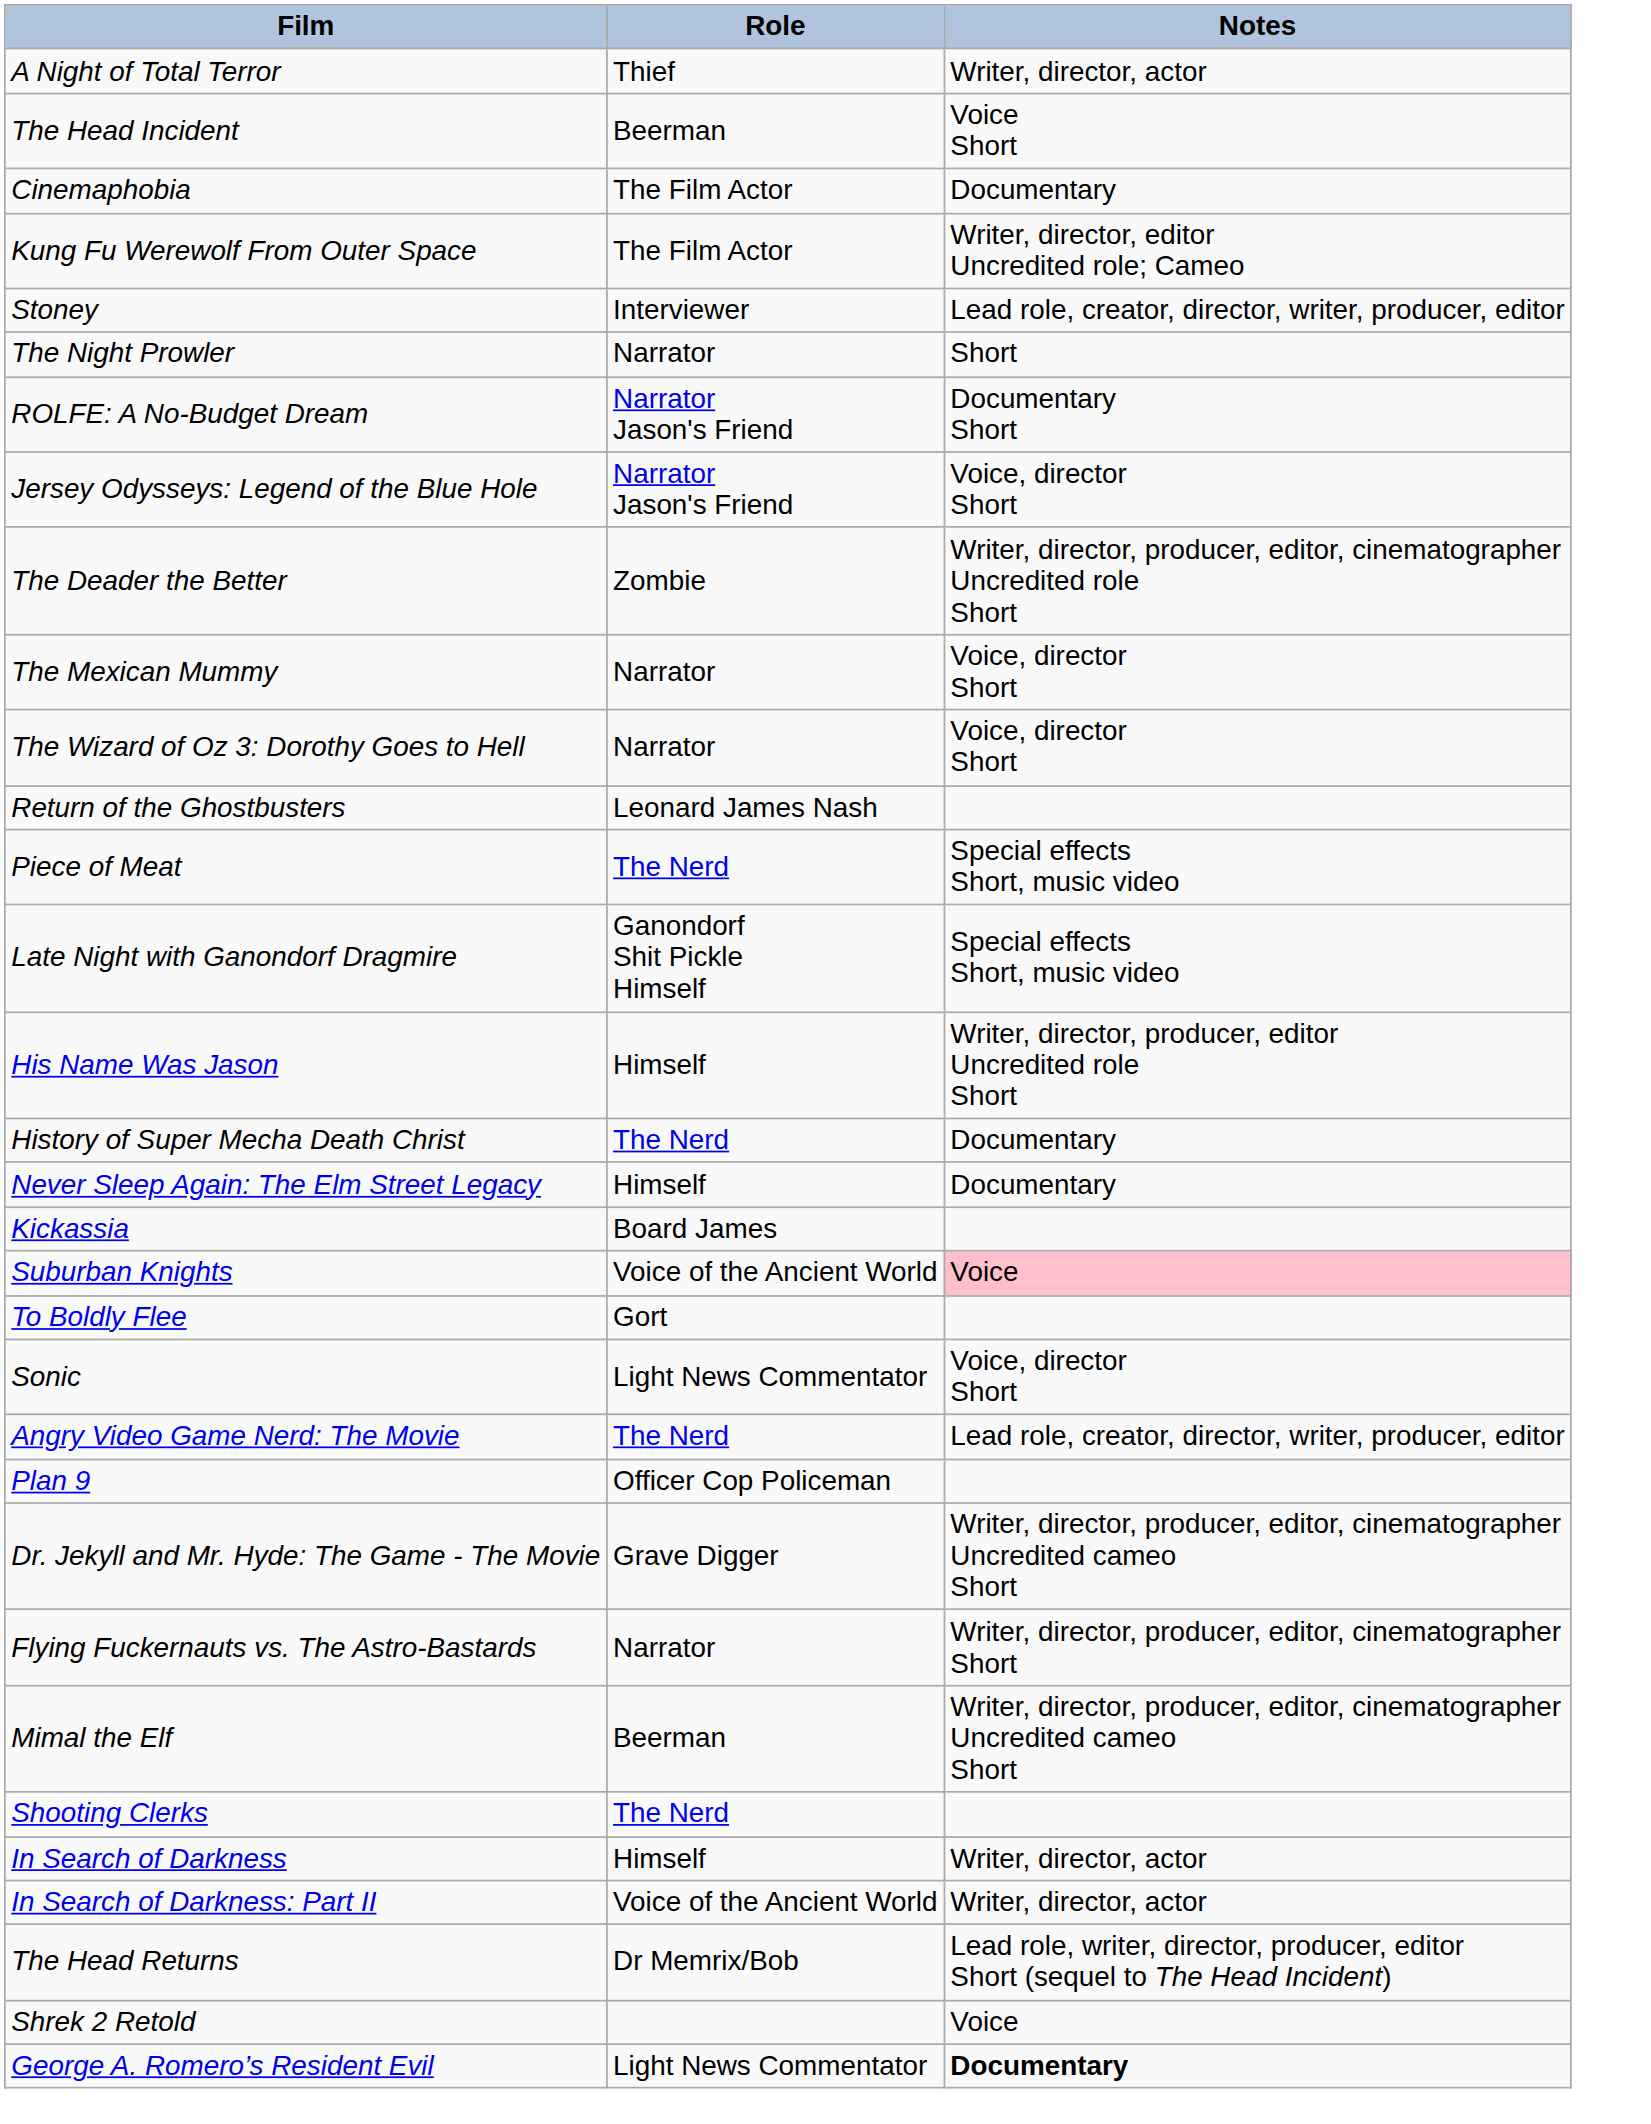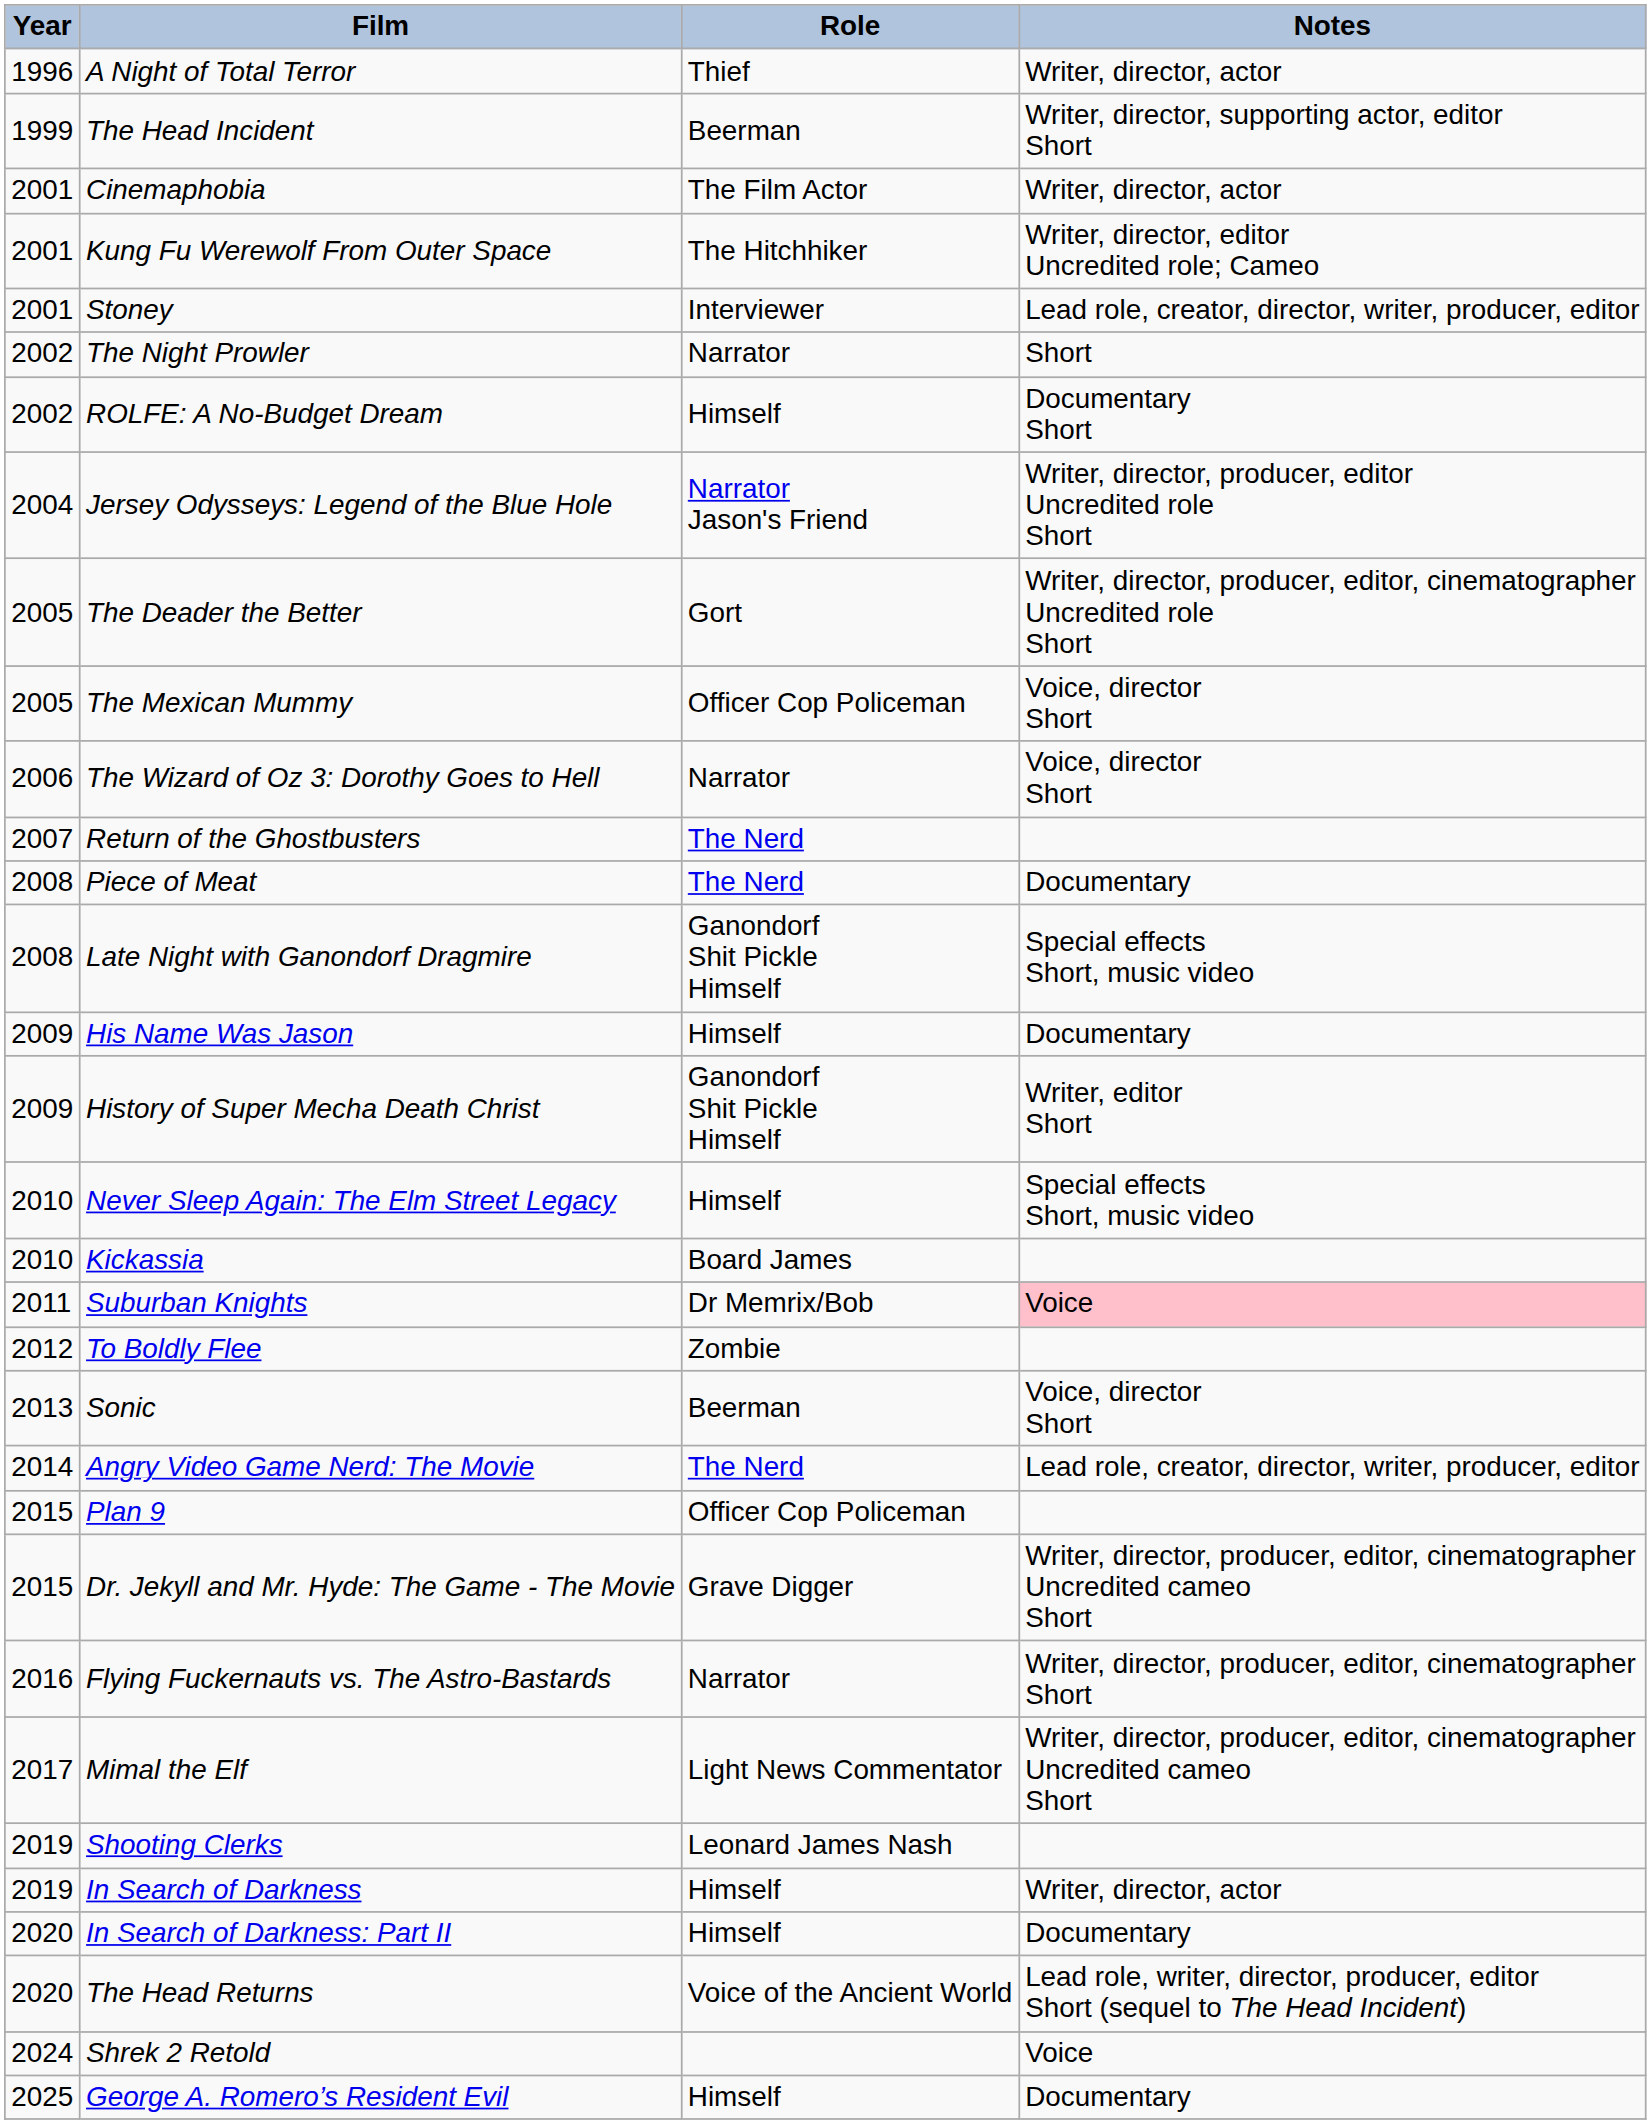 <table class="wikitable">
 <tr style="text-align:center;">
+<th style="background: #B0C4DE;">Year</th>
 <th style="background: #B0C4DE;">Film</th>
 <th style="background: #B0C4DE;">Role</th>
 <th style="background: #B0C4DE;">Notes</th>
 </tr>
 <tr>
+<td>1996</td>
 <td><em>A Night of Total Terror</em></td>
 <td>Thief</td>
 <td>Writer, director, actor</td>
 </tr>
 <tr>
+<td>1999</td>
 <td><em>The Head Incident</em></td>
 <td>Beerman</td>
-<td>Voice<br>Short</td>
+<td>Writer, director, supporting actor, editor <br>Short</td>
 </tr>
 <tr>
+<td>2001</td>
 <td><em>Cinemaphobia</em></td>
 <td>The Film Actor</td>
-<td>Documentary</td>
+<td>Writer, director, actor</td>
 </tr>
 <tr>
+<td>2001</td>
 <td><em>Kung Fu Werewolf From Outer Space</em></td>
-<td>The Film Actor</td>
+<td>The Hitchhiker</td>
 <td>Writer, director, editor<br>Uncredited role; Cameo</td>
 </tr>
 <tr>
+<td>2001</td>
 <td><em>Stoney</em></td>
 <td>Interviewer</td>
 <td>Lead role, creator, director, writer, producer, editor</td>
 </tr>
 <tr>
+<td>2002</td>
 <td><em>The Night Prowler</em></td>
 <td>Narrator</td>
 <td>Short</td>
 </tr>
 <tr>
+<td>2002</td>
 <td><em>ROLFE: A No-Budget Dream</em></td>
-<td><a href='#'>Narrator</a><br>Jason's Friend</td>
+<td>Himself</td>
 <td>Documentary<br>Short</td>
 </tr>
 <tr>
+<td>2004</td>
 <td><em>Jersey Odysseys: Legend of the Blue Hole</em></td>
 <td><a href='#'>Narrator</a><br>Jason's Friend</td>
+<td>Writer, director, producer, editor<br>Uncredited role<br>Short</td>
+</tr>
+<tr>
+<td>2005</td>
+<td><em>The Deader the Better</em></td>
+<td>Gort</td>
+<td>Writer, director, producer, editor, cinematographer<br>Uncredited role<br>Short</td>
+</tr>
+<tr>
+<td>2005</td>
+<td><em>The Mexican Mummy</em></td>
+<td>Officer Cop Policeman</td>
 <td>Voice, director<br>Short</td>
 </tr>
 <tr>
-<td><em>The Deader the Better</em></td>
-<td>Zombie</td>
-<td>Writer, director, producer, editor, cinematographer<br>Uncredited role<br>Short</td>
-</tr>
-<tr>
-<td><em>The Mexican Mummy</em></td>
-<td>Narrator</td>
-<td>Voice, director<br>Short</td>
-</tr>
-<tr>
+<td>2006</td>
 <td><em>The Wizard of Oz 3: Dorothy Goes to Hell</em></td>
 <td>Narrator</td>
 <td>Voice, director<br>Short</td>
 </tr>
 <tr>
+<td>2007</td>
 <td><em>Return of the Ghostbusters</em></td>
-<td>Leonard James Nash</td>
+<td><a href='#'>The Nerd</a></td>
 <td></td>
 </tr>
 <tr>
+<td>2008</td>
 <td><em>Piece of Meat</em></td>
 <td><a href='#'>The Nerd</a></td>
-<td>Special effects<br>Short, music video</td>
+<td>Documentary</td>
 </tr>
 <tr>
+<td>2008</td>
 <td><em>Late Night with Ganondorf Dragmire</em></td>
 <td>Ganondorf<br>Shit Pickle<br>Himself</td>
 <td>Special effects<br>Short, music video</td>
 </tr>
 <tr>
+<td>2009</td>
 <td><em><a href='#'>His Name Was Jason</a></em></td>
-<td>Himself</td>
-<td>Writer, director, producer, editor<br>Uncredited role<br>Short</td>
-</tr>
-<tr>
-<td><em>History of Super Mecha Death Christ</em></td>
-<td><a href='#'>The Nerd</a></td>
-<td>Documentary</td>
-</tr>
-<tr>
-<td><em><a href='#'>Never Sleep Again: The Elm Street Legacy</a></em></td>
 <td>Himself</td>
 <td>Documentary</td>
 </tr>
 <tr>
+<td>2009</td>
+<td><em>History of Super Mecha Death Christ</em></td>
+<td>Ganondorf<br>Shit Pickle<br>Himself</td>
+<td>Writer, editor<br>Short</td>
+</tr>
+<tr>
+<td>2010</td>
+<td><em><a href='#'>Never Sleep Again: The Elm Street Legacy</a></em></td>
+<td>Himself</td>
+<td>Special effects<br>Short, music video</td>
+</tr>
+<tr>
+<td>2010</td>
 <td><em><a href='#'>Kickassia</a></em></td>
 <td>Board James</td>
 <td></td>
 </tr>
 <tr>
+<td>2011</td>
 <td><em><a href='#'>Suburban Knights</a></em></td>
-<td>Voice of the Ancient World</td>
+<td>Dr Memrix/Bob</td>
 <td style="background: pink;">Voice</td>
 </tr>
 <tr>
+<td>2012</td>
 <td><em><a href='#'>To Boldly Flee</a></em></td>
-<td>Gort</td>
+<td>Zombie</td>
 <td></td>
 </tr>
 <tr>
+<td>2013</td>
 <td><em>Sonic</em></td>
-<td>Light News Commentator</td>
+<td>Beerman</td>
 <td>Voice, director<br>Short</td>
 </tr>
 <tr>
+<td>2014</td>
 <td><em><a href='#'>Angry Video Game Nerd: The Movie</a></em></td>
 <td><a href='#'>The Nerd</a></td>
 <td>Lead role, creator, director, writer, producer, editor</td>
 </tr>
 <tr>
+<td>2015</td>
 <td><a href='#'><em>Plan 9</em></a></td>
 <td>Officer Cop Policeman</td>
 <td></td>
 </tr>
 <tr>
+<td>2015</td>
 <td><em>Dr. Jekyll and Mr. Hyde: The Game - The Movie</em></td>
 <td>Grave Digger</td>
 <td>Writer, director, producer, editor, cinematographer<br>Uncredited cameo<br>Short</td>
 </tr>
 <tr>
+<td>2016</td>
 <td><em>Flying Fuckernauts vs. The Astro-Bastards</em></td>
 <td>Narrator</td>
 <td>Writer, director, producer, editor, cinematographer<br>Short</td>
 </tr>
 <tr>
+<td>2017</td>
 <td><em>Mimal the Elf</em></td>
-<td>Beerman</td>
+<td>Light News Commentator</td>
 <td>Writer, director, producer, editor, cinematographer<br>Uncredited cameo<br>Short</td>
 </tr>
 <tr>
+<td>2019</td>
 <td><em><a href='#'>Shooting Clerks</a></em></td>
-<td><a href='#'>The Nerd</a></td>
+<td>Leonard James Nash</td>
 <td></td>
 </tr>
 <tr>
+<td>2019</td>
 <td><em><a href='#'>In Search of Darkness</a></em></td>
 <td>Himself</td>
 <td>Writer, director, actor</td>
 </tr>
 <tr>
+<td>2020</td>
 <td><em><a href='#'>In Search of Darkness: Part II</a></em></td>
-<td>Voice of the Ancient World</td>
-<td>Writer, director, actor</td>
+<td>Himself</td>
+<td>Documentary</td>
 </tr>
 <tr>
+<td>2020</td>
 <td><em>The Head Returns</em></td>
-<td>Dr Memrix/Bob</td>
+<td>Voice of the Ancient World</td>
 <td>Lead role, writer, director, producer, editor<br>Short (sequel to <em>The Head Incident</em>)</td>
 </tr>
 <tr>
+<td>2024</td>
 <td><em>Shrek 2 Retold</em></td>
 <td></td>
 <td>Voice</td>
 </tr>
 <tr>
+<td>2025</td>
 <td><em><a href='#'>George A. Romero’s Resident Evil</a></em></td>
-<td>Light News Commentator</td>
-<td><strong>Documentary</strong></td>
+<td>Himself</td>
+<td>Documentary</td>
 </tr>
 </table>
